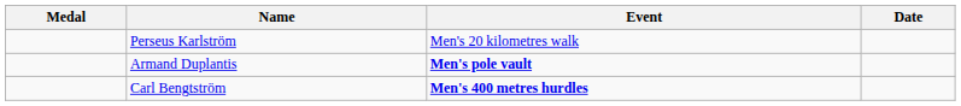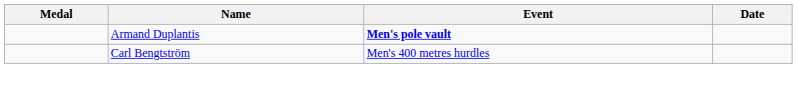 <table class="wikitable" style="font-size:90%" width=60%>
 <tr>
 <th>Medal</th>
 <th>Name</th>
 <th>Event</th>
 <th>Date</th>
-</tr>
-<tr>
-<td></td>
-<td><a href='#'>Perseus Karlström</a></td>
-<td><a href='#'>Men's 20 kilometres walk</a></td>
-<td></td>
 </tr>
 <tr>
 <td></td>
 <td><a href='#'>Armand Duplantis</a></td>
 <td><strong><a href='#'>Men's pole vault</a></strong></td>
 <td></td>
 </tr>
 <tr>
 <td></td>
 <td><a href='#'>Carl Bengtström</a></td>
-<td><strong><a href='#'>Men's 400 metres hurdles</a></strong></td>
+<td><a href='#'>Men's 400 metres hurdles</a></td>
 <td></td>
 </tr>
 </table>
